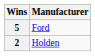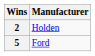 <table class="wikitable" style="font-size: 95%;">
 <tr>
 <th>Wins</th>
 <th>Manufacturer</th>
 </tr>
 <tr>
+<th>2</th>
+<td><a href='#'>Holden</a></td>
+</tr>
+<tr>
 <th>5</th>
 <td><a href='#'>Ford</a></td>
 </tr>
-<tr>
-<th>2</th>
-<td><a href='#'>Holden</a></td>
-</tr>
 </table>
